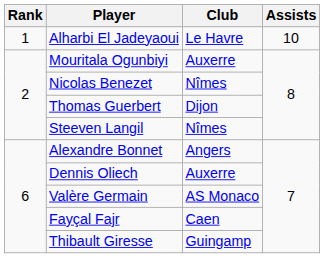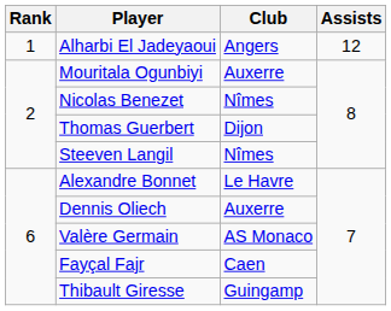 <table class="wikitable" style="text-align:center">
 <tr>
 <th>Rank</th>
 <th>Player</th>
 <th>Club</th>
 <th>Assists</th>
 </tr>
 <tr>
 <td>1</td>
 <td align="left"> <a href='#'>Alharbi El Jadeyaoui</a></td>
-<td align="left"><a href='#'>Le Havre</a></td>
-<td>10</td>
+<td align="left"><a href='#'>Angers</a></td>
+<td>12</td>
 </tr>
 <tr>
 <td rowspan="4">2</td>
 <td align="left"> <a href='#'>Mouritala Ogunbiyi</a></td>
 <td align="left"><a href='#'>Auxerre</a></td>
 <td rowspan="4">8</td>
 </tr>
 <tr>
 <td align="left"> <a href='#'>Nicolas Benezet</a></td>
 <td align="left"><a href='#'>Nîmes</a></td>
 </tr>
 <tr>
 <td align="left"> <a href='#'>Thomas Guerbert</a></td>
 <td align="left"><a href='#'>Dijon</a></td>
 </tr>
 <tr>
 <td align="left"> <a href='#'>Steeven Langil</a></td>
 <td align="left"><a href='#'>Nîmes</a></td>
 </tr>
 <tr>
 <td rowspan="5">6</td>
 <td align="left"> <a href='#'>Alexandre Bonnet</a></td>
-<td align="left"><a href='#'>Angers</a></td>
+<td align="left"><a href='#'>Le Havre</a></td>
 <td rowspan="5">7</td>
 </tr>
 <tr>
 <td align="left"> <a href='#'>Dennis Oliech</a></td>
 <td align="left"><a href='#'>Auxerre</a></td>
 </tr>
 <tr>
 <td align="left"> <a href='#'>Valère Germain</a></td>
 <td align="left"><a href='#'>AS Monaco</a></td>
 </tr>
 <tr>
 <td align="left"> <a href='#'>Fayçal Fajr</a></td>
 <td align="left"><a href='#'>Caen</a></td>
 </tr>
 <tr>
 <td align="left"> <a href='#'>Thibault Giresse</a></td>
 <td align="left"><a href='#'>Guingamp</a></td>
 </tr>
 </table>
